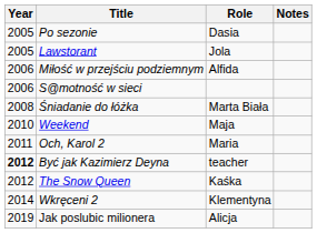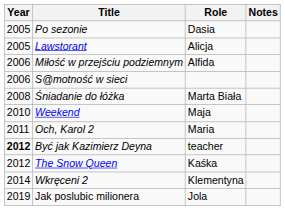 <table class="wikitable sortable">
 <tr>
 <th>Year</th>
 <th>Title</th>
 <th>Role</th>
 <th class="unsortable">Notes</th>
 </tr>
 <tr>
 <td>2005</td>
 <td><em>Po sezonie</em></td>
 <td>Dasia</td>
 <td></td>
 </tr>
 <tr>
 <td>2005</td>
 <td><em><a href='#'>Lawstorant</a></em></td>
-<td>Jola</td>
+<td>Alicja</td>
 <td></td>
 </tr>
 <tr>
 <td>2006</td>
 <td><em>Miłość w przejściu podziemnym</em></td>
 <td>Alfida</td>
 <td></td>
 </tr>
 <tr>
 <td>2006</td>
 <td><em>S@motność w sieci</em></td>
 <td></td>
 <td></td>
 </tr>
 <tr>
 <td>2008</td>
 <td><em>Śniadanie do łóżka </em></td>
 <td>Marta Biała</td>
 <td></td>
 </tr>
 <tr>
 <td>2010</td>
 <td><em><a href='#'>Weekend</a></em></td>
 <td>Maja</td>
 <td></td>
 </tr>
 <tr>
 <td>2011</td>
 <td><em>Och, Karol 2</em></td>
 <td>Maria</td>
 <td></td>
 </tr>
 <tr>
 <td><strong>2012</strong></td>
 <td><em>Być jak Kazimierz Deyna</em></td>
 <td>teacher</td>
 <td></td>
 </tr>
 <tr>
 <td>2012</td>
 <td><em><a href='#'>The Snow Queen</a></em></td>
 <td>Kaśka</td>
 <td></td>
 </tr>
 <tr>
 <td>2014</td>
 <td><em>Wkręceni 2</em></td>
 <td>Klementyna</td>
 <td></td>
 </tr>
 <tr>
 <td>2019</td>
 <td>Jak poslubic milionera</td>
-<td>Alicja</td>
+<td>Jola</td>
 <td></td>
 </tr>
 </table>
